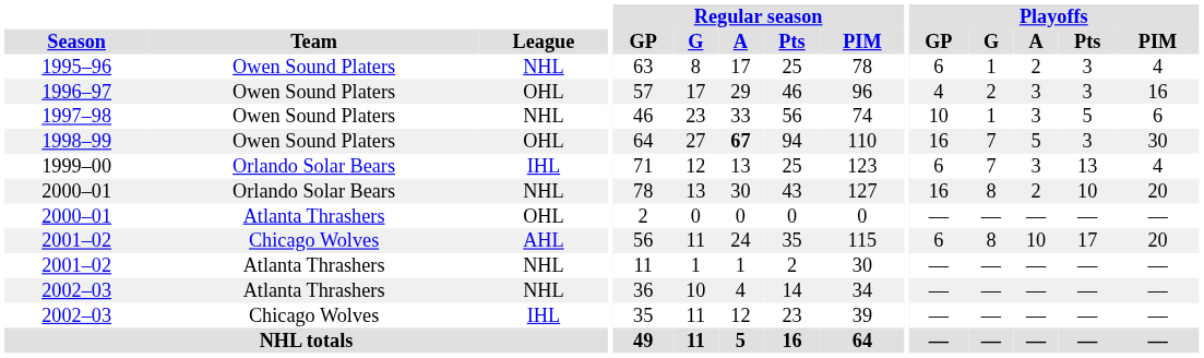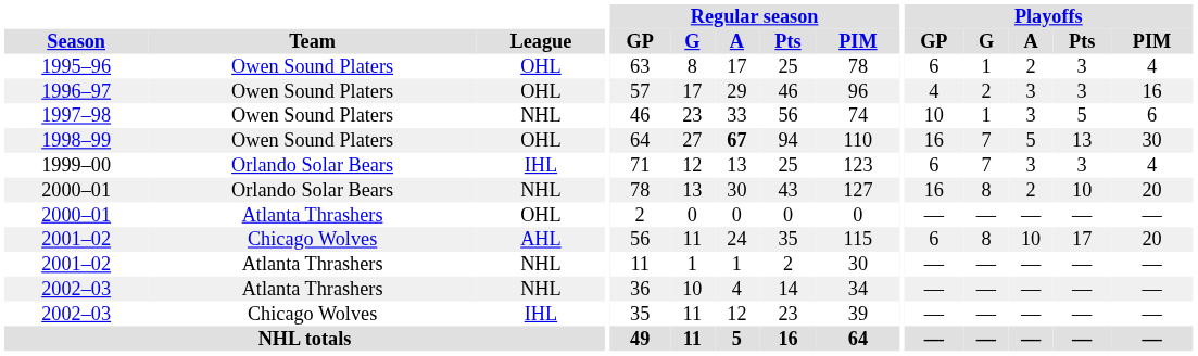 <table border="0" cellpadding="1" cellspacing="0" style="text-align:center; width:60em">
 <tr bgcolor="#e0e0e0">
 <th colspan="3" bgcolor="#ffffff"></th>
 <th rowspan="99" bgcolor="#ffffff"></th>
 <th colspan="5"><a href='#'>Regular season</a></th>
 <th rowspan="99" bgcolor="#ffffff"></th>
 <th colspan="5"><a href='#'>Playoffs</a></th>
 </tr>
 <tr bgcolor="#e0e0e0">
 <th><a href='#'>Season</a></th>
 <th>Team</th>
 <th>League</th>
 <th>GP</th>
 <th><a href='#'>G</a></th>
 <th><a href='#'>A</a></th>
 <th><a href='#'>Pts</a></th>
 <th><a href='#'>PIM</a></th>
 <th>GP</th>
 <th>G</th>
 <th>A</th>
 <th>Pts</th>
 <th>PIM</th>
 </tr>
 <tr ALIGN="center">
 <td ALIGN="center"><a href='#'>1995–96</a></td>
 <td ALIGN="center"><a href='#'>Owen Sound Platers</a></td>
-<td ALIGN="center"><a href='#'>NHL</a></td>
+<td ALIGN="center"><a href='#'>OHL</a></td>
 <td ALIGN="center">63</td>
 <td ALIGN="center">8</td>
 <td ALIGN="center">17</td>
 <td ALIGN="center">25</td>
 <td ALIGN="center">78</td>
 <td ALIGN="center">6</td>
 <td ALIGN="center">1</td>
 <td ALIGN="center">2</td>
 <td ALIGN="center">3</td>
 <td ALIGN="center">4</td>
 </tr>
 <tr ALIGN="center" bgcolor="#f0f0f0">
 <td ALIGN="center"><a href='#'>1996–97</a></td>
 <td ALIGN="center">Owen Sound Platers</td>
 <td ALIGN="center">OHL</td>
 <td ALIGN="center">57</td>
 <td ALIGN="center">17</td>
 <td ALIGN="center">29</td>
 <td ALIGN="center">46</td>
 <td ALIGN="center">96</td>
 <td ALIGN="center">4</td>
 <td ALIGN="center">2</td>
 <td ALIGN="center">3</td>
 <td ALIGN="center">3</td>
 <td ALIGN="center">16</td>
 </tr>
 <tr ALIGN="center">
 <td ALIGN="center"><a href='#'>1997–98</a></td>
 <td ALIGN="center">Owen Sound Platers</td>
 <td ALIGN="center">NHL</td>
 <td ALIGN="center">46</td>
 <td ALIGN="center">23</td>
 <td ALIGN="center">33</td>
 <td ALIGN="center">56</td>
 <td ALIGN="center">74</td>
 <td ALIGN="center">10</td>
 <td ALIGN="center">1</td>
 <td ALIGN="center">3</td>
 <td ALIGN="center">5</td>
 <td ALIGN="center">6</td>
 </tr>
 <tr ALIGN="center" bgcolor="#f0f0f0">
 <td ALIGN="center"><a href='#'>1998–99</a></td>
 <td ALIGN="center">Owen Sound Platers</td>
 <td ALIGN="center">OHL</td>
 <td ALIGN="center">64</td>
 <td ALIGN="center">27</td>
 <td ALIGN="center"><strong>67</strong></td>
 <td ALIGN="center">94</td>
 <td ALIGN="center">110</td>
 <td ALIGN="center">16</td>
 <td ALIGN="center">7</td>
 <td ALIGN="center">5</td>
-<td ALIGN="center">3</td>
+<td ALIGN="center">13</td>
 <td ALIGN="center">30</td>
 </tr>
 <tr ALIGN="center">
 <td ALIGN="center">1999–00</td>
 <td ALIGN="center"><a href='#'>Orlando Solar Bears</a></td>
 <td ALIGN="center"><a href='#'>IHL</a></td>
 <td ALIGN="center">71</td>
 <td ALIGN="center">12</td>
 <td ALIGN="center">13</td>
 <td ALIGN="center">25</td>
 <td ALIGN="center">123</td>
 <td ALIGN="center">6</td>
 <td ALIGN="center">7</td>
 <td ALIGN="center">3</td>
-<td ALIGN="center">13</td>
+<td ALIGN="center">3</td>
 <td ALIGN="center">4</td>
 </tr>
 <tr ALIGN="center" bgcolor="#f0f0f0">
 <td ALIGN="center">2000–01</td>
 <td ALIGN="center">Orlando Solar Bears</td>
 <td ALIGN="center">NHL</td>
 <td ALIGN="center">78</td>
 <td ALIGN="center">13</td>
 <td ALIGN="center">30</td>
 <td ALIGN="center">43</td>
 <td ALIGN="center">127</td>
 <td ALIGN="center">16</td>
 <td ALIGN="center">8</td>
 <td ALIGN="center">2</td>
 <td ALIGN="center">10</td>
 <td ALIGN="center">20</td>
 </tr>
 <tr ALIGN="center">
 <td ALIGN="center"><a href='#'>2000–01</a></td>
 <td ALIGN="center"><a href='#'>Atlanta Thrashers</a></td>
 <td ALIGN="center">OHL</td>
 <td ALIGN="center">2</td>
 <td ALIGN="center">0</td>
 <td ALIGN="center">0</td>
 <td ALIGN="center">0</td>
 <td ALIGN="center">0</td>
 <td ALIGN="center">—</td>
 <td ALIGN="center">—</td>
 <td ALIGN="center">—</td>
 <td ALIGN="center">—</td>
 <td ALIGN="center">—</td>
 </tr>
 <tr ALIGN="center" bgcolor="#f0f0f0">
 <td ALIGN="center"><a href='#'>2001–02</a></td>
 <td ALIGN="center"><a href='#'>Chicago Wolves</a></td>
 <td ALIGN="center"><a href='#'>AHL</a></td>
 <td ALIGN="center">56</td>
 <td ALIGN="center">11</td>
 <td ALIGN="center">24</td>
 <td ALIGN="center">35</td>
 <td ALIGN="center">115</td>
 <td ALIGN="center">6</td>
 <td ALIGN="center">8</td>
 <td ALIGN="center">10</td>
 <td ALIGN="center">17</td>
 <td ALIGN="center">20</td>
 </tr>
 <tr ALIGN="center">
 <td ALIGN="center"><a href='#'>2001–02</a></td>
 <td ALIGN="center">Atlanta Thrashers</td>
 <td ALIGN="center">NHL</td>
 <td ALIGN="center">11</td>
 <td ALIGN="center">1</td>
 <td ALIGN="center">1</td>
 <td ALIGN="center">2</td>
 <td ALIGN="center">30</td>
 <td ALIGN="center">—</td>
 <td ALIGN="center">—</td>
 <td ALIGN="center">—</td>
 <td ALIGN="center">—</td>
 <td ALIGN="center">—</td>
 </tr>
 <tr ALIGN="center" bgcolor="#f0f0f0">
 <td ALIGN="center"><a href='#'>2002–03</a></td>
 <td ALIGN="center">Atlanta Thrashers</td>
 <td ALIGN="center">NHL</td>
 <td ALIGN="center">36</td>
 <td ALIGN="center">10</td>
 <td ALIGN="center">4</td>
 <td ALIGN="center">14</td>
 <td ALIGN="center">34</td>
 <td ALIGN="center">—</td>
 <td ALIGN="center">—</td>
 <td ALIGN="center">—</td>
 <td ALIGN="center">—</td>
 <td ALIGN="center">—</td>
 </tr>
 <tr ALIGN="center">
 <td ALIGN="center"><a href='#'>2002–03</a></td>
 <td ALIGN="center">Chicago Wolves</td>
 <td ALIGN="center"><a href='#'>IHL</a></td>
 <td ALIGN="center">35</td>
 <td ALIGN="center">11</td>
 <td ALIGN="center">12</td>
 <td ALIGN="center">23</td>
 <td ALIGN="center">39</td>
 <td ALIGN="center">—</td>
 <td ALIGN="center">—</td>
 <td ALIGN="center">—</td>
 <td ALIGN="center">—</td>
 <td ALIGN="center">—</td>
 </tr>
 <tr ALIGN="center" bgcolor="#e0e0e0">
 <th colspan="3">NHL totals</th>
 <th ALIGN="center">49</th>
 <th ALIGN="center">11</th>
 <th ALIGN="center">5</th>
 <th ALIGN="center">16</th>
 <th ALIGN="center">64</th>
 <th ALIGN="center">—</th>
 <th ALIGN="center">—</th>
 <th ALIGN="center">—</th>
 <th ALIGN="center">—</th>
 <th ALIGN="center">—</th>
 </tr>
 </table>
